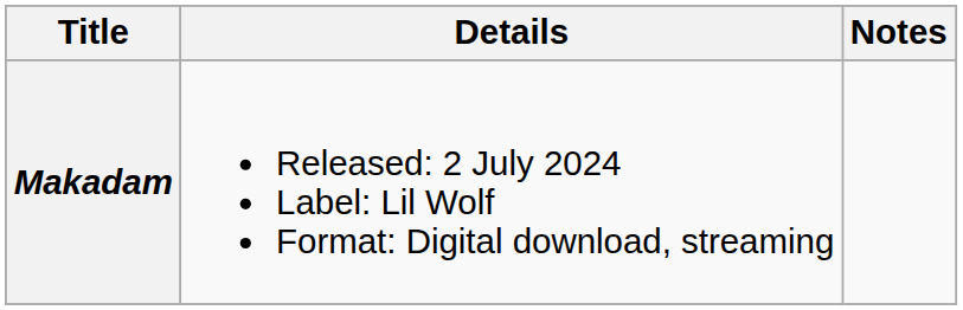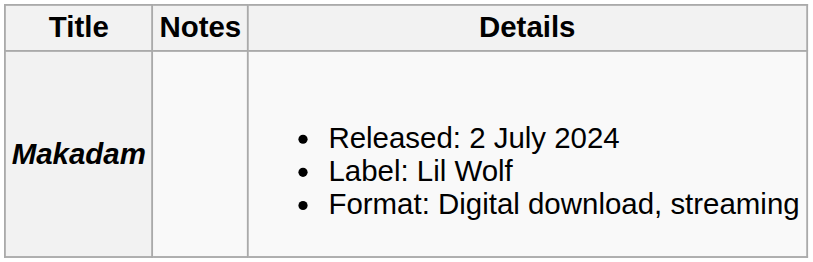 <table class="wikitable plainrowheaders" style="text-align:center;">
 <tr>
 <th scope="col" rowspan="1">Title</th>
+<th scope="col" rowspan="1">Notes</th>
 <th scope="col" rowspan="1">Details</th>
-<th scope="col" rowspan="1">Notes</th>
 </tr>
 <tr>
 <th scope="row"><em>Makadam</em></th>
+<td></td>
 <td align="left"><br><ul><li>Released: 2 July 2024</li><li>Label: Lil Wolf</li><li>Format: Digital download, streaming</li></ul></td>
-<td></td>
 </tr>
 </table>
